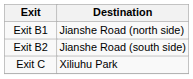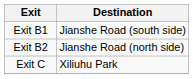 <table class=wikitable>
 <tr>
 <th style="width:70px" colspan=2>Exit</th>
 <th>Destination</th>
 </tr>
 <tr>
 <td align=center colspan=2>Exit B1</td>
-<td>Jianshe Road (north side)</td>
+<td>Jianshe Road (south side)</td>
 </tr>
 <tr>
 <td align=center colspan=2>Exit B2</td>
-<td>Jianshe Road (south side)</td>
+<td>Jianshe Road (north side)</td>
 </tr>
 <tr>
 <td align=center colspan=2>Exit C</td>
 <td>Xiliuhu Park</td>
 </tr>
 <tr>
 </tr>
 </table>
